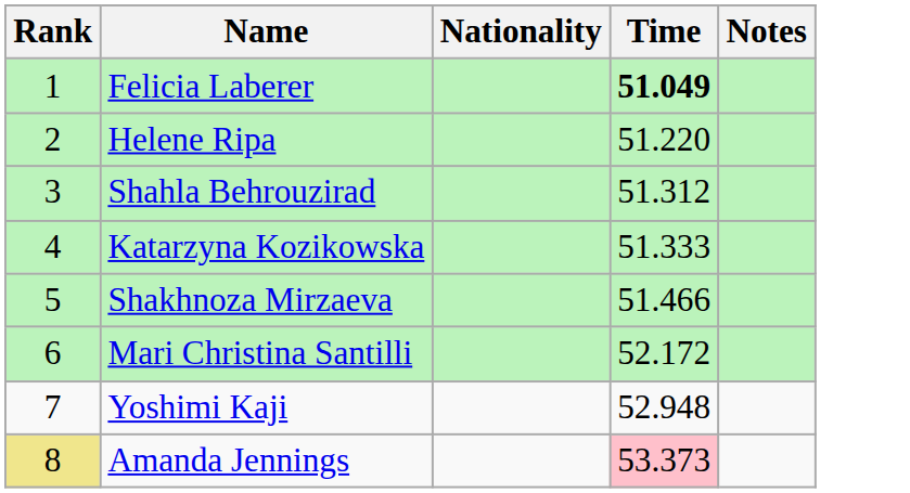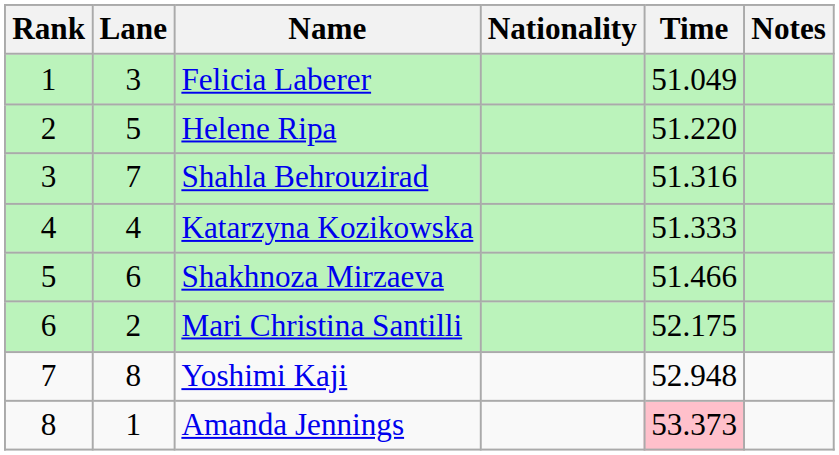 <table class="wikitable" style="text-align:center;">
 <tr>
 <th>Rank</th>
+<th>Lane</th>
 <th>Name</th>
 <th>Nationality</th>
 <th>Time</th>
 <th>Notes</th>
 </tr>
 <tr bgcolor=bbf3bb>
 <td>1</td>
+<td>3</td>
 <td align=left><a href='#'>Felicia Laberer</a></td>
 <td align=left></td>
-<td><strong>51.049</strong></td>
+<td>51.049</td>
 <td></td>
 </tr>
 <tr bgcolor=bbf3bb>
 <td>2</td>
+<td>5</td>
 <td align=left><a href='#'>Helene Ripa</a></td>
 <td align=left></td>
 <td>51.220</td>
 <td></td>
 </tr>
 <tr bgcolor=bbf3bb>
 <td>3</td>
+<td>7</td>
 <td align=left><a href='#'>Shahla Behrouzirad</a></td>
 <td align=left></td>
-<td>51.312</td>
+<td>51.316</td>
 <td></td>
 </tr>
 <tr bgcolor=bbf3bb>
+<td>4</td>
 <td>4</td>
 <td align=left><a href='#'>Katarzyna Kozikowska</a></td>
 <td align=left></td>
 <td>51.333</td>
 <td></td>
 </tr>
 <tr bgcolor=bbf3bb>
 <td>5</td>
+<td>6</td>
 <td align=left><a href='#'>Shakhnoza Mirzaeva</a></td>
 <td align=left></td>
 <td>51.466</td>
 <td></td>
 </tr>
 <tr bgcolor=bbf3bb>
 <td>6</td>
+<td>2</td>
 <td align=left><a href='#'>Mari Christina Santilli</a></td>
 <td align=left></td>
-<td>52.172</td>
+<td>52.175</td>
 <td></td>
 </tr>
 <tr>
 <td>7</td>
+<td>8</td>
 <td align=left><a href='#'>Yoshimi Kaji</a></td>
 <td align=left></td>
 <td>52.948</td>
 <td></td>
 </tr>
 <tr>
-<td style="background: khaki;">8</td>
+<td>8</td>
+<td>1</td>
 <td align=left><a href='#'>Amanda Jennings</a></td>
 <td align=left></td>
 <td style="background: pink;">53.373</td>
 <td></td>
 </tr>
 </table>
